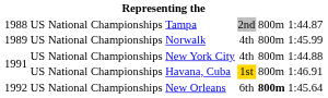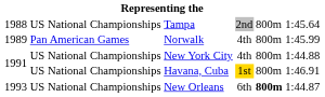 <table>
 <tr>
 <th colspan="6">Representing the </th>
 </tr>
 <tr>
 <td>1988</td>
 <td>US National Championships</td>
 <td><a href='#'>Tampa</a></td>
 <td bgcolor="silver" align="center">2nd</td>
 <td>800m</td>
-<td>1:44.87</td>
+<td>1:45.64</td>
 </tr>
 <tr>
 <td>1989</td>
-<td>US National Championships</td>
+<td><a href='#'>Pan American Games</a></td>
 <td><a href='#'>Norwalk</a></td>
 <td align="center">4th</td>
 <td>800m</td>
 <td>1:45.99</td>
 </tr>
 <tr>
 <td rowspan=2>1991</td>
 <td>US National Championships</td>
 <td><a href='#'>New York City</a></td>
 <td align="center">4th</td>
 <td>800m</td>
 <td>1:44.88</td>
 </tr>
 <tr>
 <td>US National Championships</td>
 <td><a href='#'>Havana, Cuba</a></td>
 <td bgcolor="gold" align="center">1st</td>
 <td>800m</td>
 <td>1:46.91</td>
 </tr>
 <tr>
-<td>1992</td>
+<td>1993</td>
 <td>US National Championships</td>
 <td><a href='#'>New Orleans</a></td>
 <td align="center">6th</td>
 <td><strong>800m</strong></td>
-<td>1:45.64</td>
+<td>1:44.87</td>
 </tr>
 </table>
